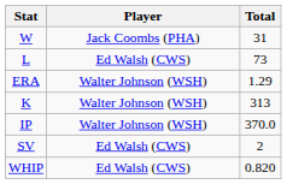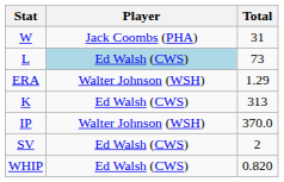 <table class="wikitable" style="text-align:center;">
 <tr>
 <th style="width:15%;">Stat</th>
 <th>Player</th>
 <th style="width:15%;">Total</th>
 </tr>
 <tr>
 <td><a href='#'>W</a></td>
 <td><a href='#'>Jack Coombs</a> (<a href='#'>PHA</a>)</td>
 <td>31</td>
 </tr>
 <tr>
 <td><a href='#'>L</a></td>
-<td><a href='#'>Ed Walsh</a> (<a href='#'>CWS</a>)</td>
+<td style="background: lightblue;"><a href='#'>Ed Walsh</a> (<a href='#'>CWS</a>)</td>
 <td>73</td>
 </tr>
 <tr>
 <td><a href='#'>ERA</a></td>
 <td><a href='#'>Walter Johnson</a> (<a href='#'>WSH</a>)</td>
 <td>1.29</td>
 </tr>
 <tr>
 <td><a href='#'>K</a></td>
-<td><a href='#'>Walter Johnson</a> (<a href='#'>WSH</a>)</td>
+<td><a href='#'>Ed Walsh</a> (<a href='#'>CWS</a>)</td>
 <td>313</td>
 </tr>
 <tr>
 <td><a href='#'>IP</a></td>
 <td><a href='#'>Walter Johnson</a> (<a href='#'>WSH</a>)</td>
 <td>370.0</td>
 </tr>
 <tr>
 <td><a href='#'>SV</a></td>
 <td><a href='#'>Ed Walsh</a> (<a href='#'>CWS</a>)</td>
 <td>2</td>
 </tr>
 <tr>
 <td><a href='#'>WHIP</a></td>
 <td><a href='#'>Ed Walsh</a> (<a href='#'>CWS</a>)</td>
 <td>0.820</td>
 </tr>
 </table>
